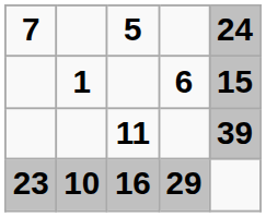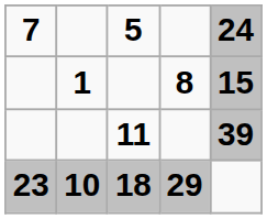 <table class="wikitable" style="text-align:center;">
 <tr>
 <td><strong> 7</strong></td>
 <td></td>
 <td><strong>5</strong></td>
 <td></td>
 <td style="background:silver"><strong>24</strong></td>
 </tr>
 <tr>
 <td></td>
 <td><strong>1</strong></td>
 <td></td>
-<td><strong>6</strong></td>
+<td><strong>8</strong></td>
 <td style="background:silver"><strong>15</strong></td>
 </tr>
 <tr>
 <td></td>
 <td></td>
 <td><strong>11</strong></td>
 <td></td>
 <td style="background:silver"><strong>39</strong></td>
 </tr>
 <tr>
 <td style="background:silver"><strong>23</strong></td>
 <td style="background:silver"><strong>10</strong></td>
-<td style="background:silver"><strong>16</strong></td>
+<td style="background:silver"><strong>18</strong></td>
 <td style="background:silver"><strong>29</strong></td>
 <td></td>
 </tr>
 </table>
